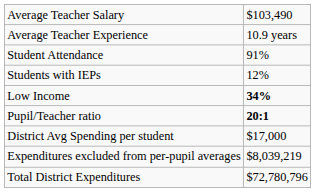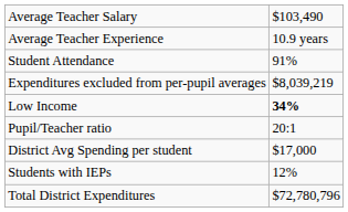 <table class="wikitable" style="font-size: 95%;">
 <tr>
 <td>Average Teacher Salary</td>
 <td>$103,490</td>
 </tr>
 <tr>
 <td>Average Teacher Experience</td>
 <td>10.9 years</td>
 </tr>
 <tr>
 <td>Student Attendance</td>
 <td>91%</td>
 </tr>
 <tr>
-<td>Students with IEPs</td>
-<td>12%</td>
+<td>Expenditures excluded from per-pupil averages</td>
+<td>$8,039,219</td>
 </tr>
 <tr>
 <td>Low Income</td>
 <td><strong>34%</strong></td>
 </tr>
 <tr>
 <td>Pupil/Teacher ratio</td>
-<td><strong>20:1</strong></td>
+<td>20:1</td>
 </tr>
 <tr>
 <td>District Avg Spending per student</td>
 <td>$17,000</td>
 </tr>
 <tr>
-<td>Expenditures excluded from per-pupil averages</td>
-<td>$8,039,219</td>
+<td>Students with IEPs</td>
+<td>12%</td>
 </tr>
 <tr>
 <td>Total District Expenditures</td>
 <td>$72,780,796</td>
 </tr>
 </table>
